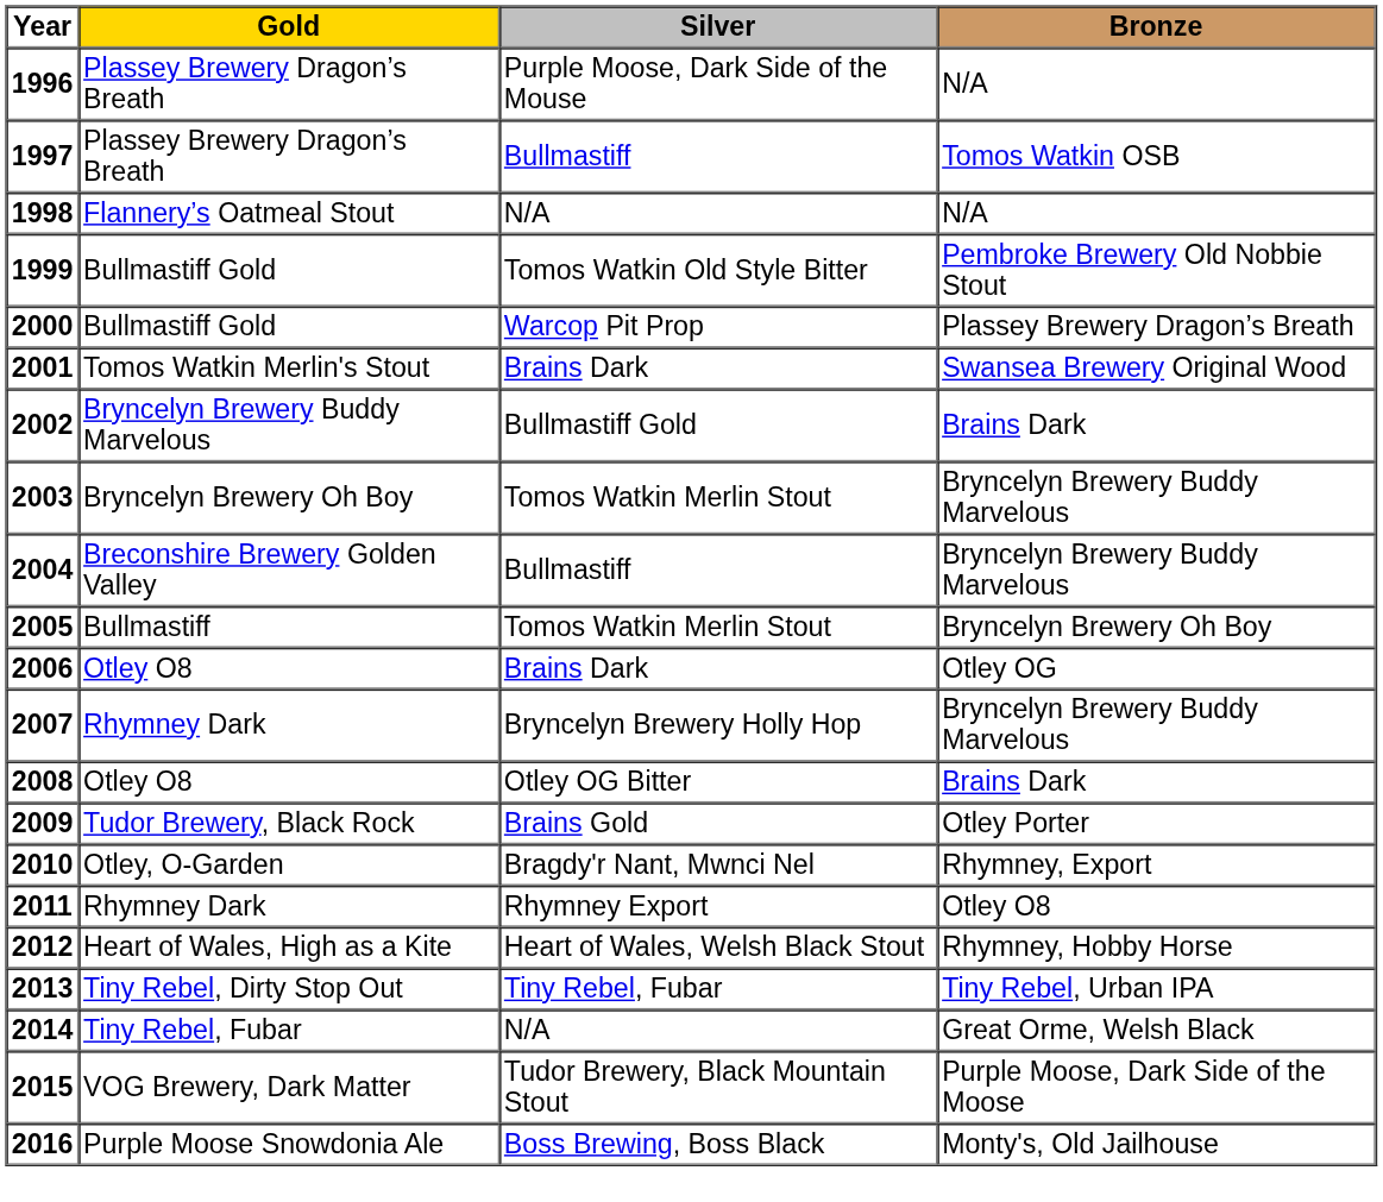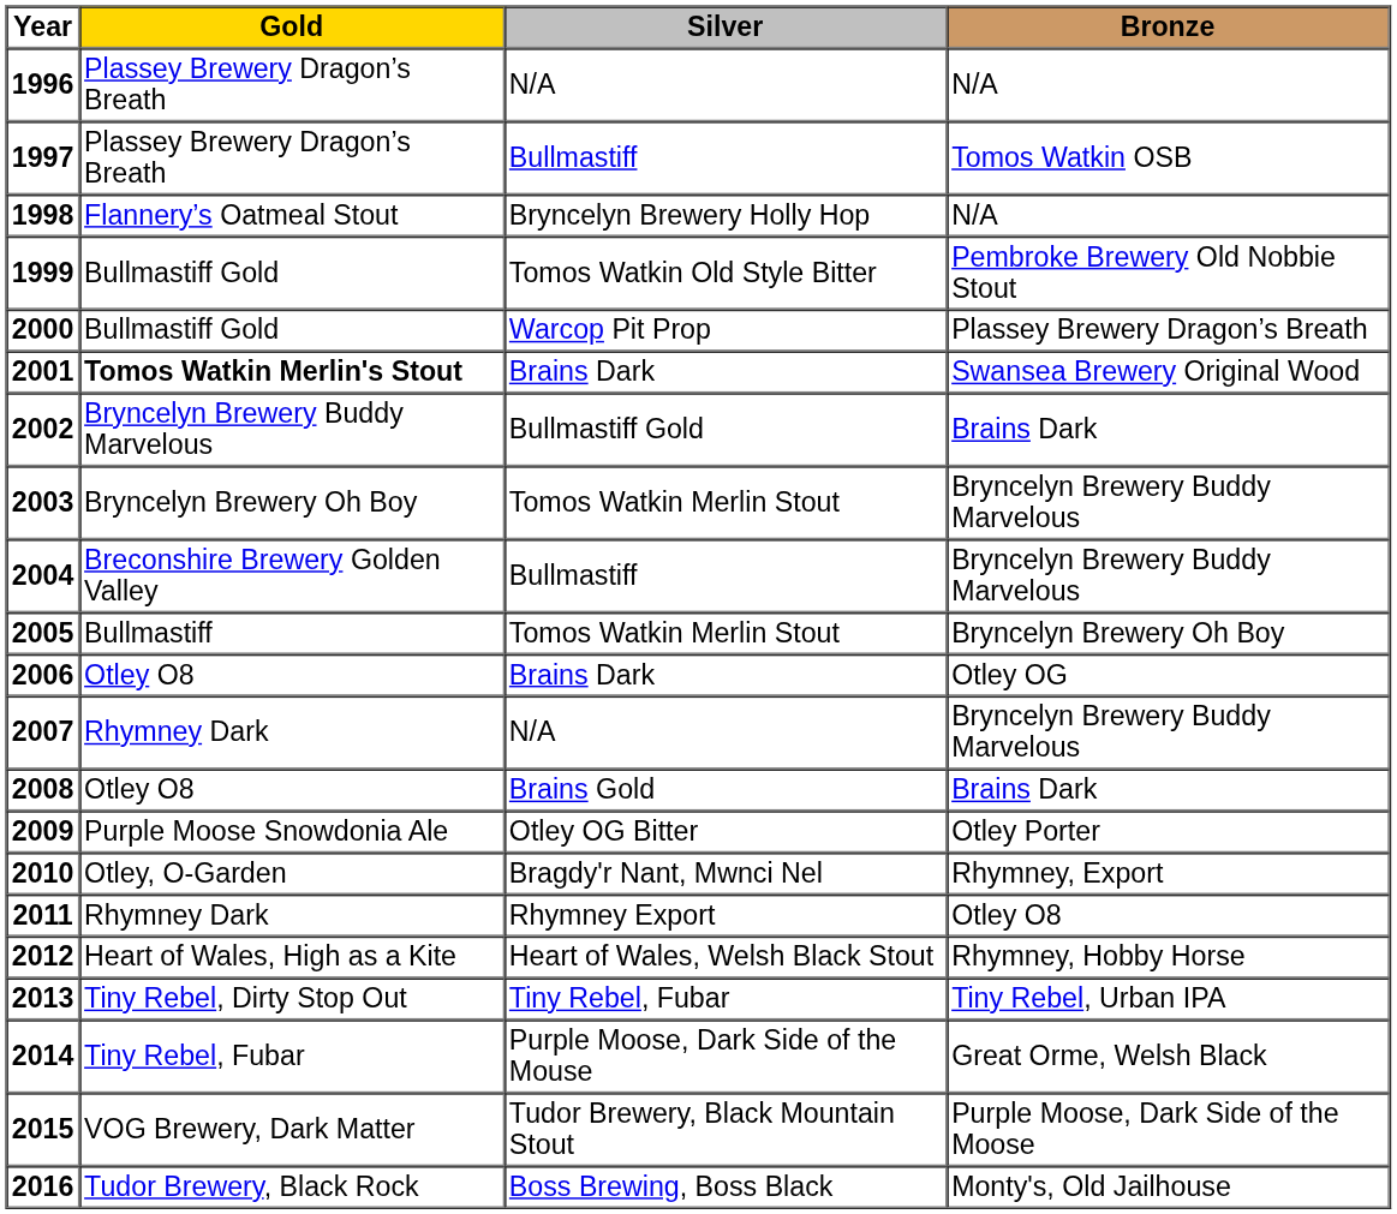 <table | width=90% border=1 cellpadding=2 cellspacing=0>
 <tr>
 <th>Year</th>
 <th bgcolor="gold"><strong>Gold</strong></th>
 <th bgcolor="silver"><strong>Silver</strong></th>
 <th bgcolor="CC9966"><strong>Bronze</strong></th>
 </tr>
 <tr>
 <th>1996</th>
 <td><a href='#'>Plassey Brewery</a> Dragon’s Breath</td>
-<td>Purple Moose, Dark Side of the Mouse</td>
+<td>N/A</td>
 <td>N/A</td>
 </tr>
 <tr>
 <th>1997</th>
 <td>Plassey Brewery Dragon’s Breath</td>
 <td><a href='#'>Bullmastiff</a></td>
 <td><a href='#'>Tomos Watkin</a> OSB</td>
 </tr>
 <tr>
 <th>1998</th>
 <td><a href='#'>Flannery’s</a> Oatmeal Stout</td>
-<td>N/A</td>
+<td>Bryncelyn Brewery Holly Hop</td>
 <td>N/A</td>
 </tr>
 <tr>
 <th>1999</th>
 <td>Bullmastiff Gold</td>
 <td>Tomos Watkin Old Style Bitter</td>
 <td><a href='#'>Pembroke Brewery</a> Old Nobbie Stout</td>
 </tr>
 <tr>
 <th>2000</th>
 <td>Bullmastiff Gold</td>
 <td><a href='#'>Warcop</a> Pit Prop</td>
 <td>Plassey Brewery Dragon’s Breath</td>
 </tr>
 <tr>
 <th>2001</th>
-<td>Tomos Watkin Merlin's Stout</td>
+<td><strong>Tomos Watkin Merlin's Stout</strong></td>
 <td><a href='#'>Brains</a> Dark</td>
 <td><a href='#'>Swansea Brewery</a> Original Wood</td>
 </tr>
 <tr>
 <th>2002</th>
 <td><a href='#'>Bryncelyn Brewery</a> Buddy Marvelous</td>
 <td>Bullmastiff Gold</td>
 <td><a href='#'>Brains</a> Dark</td>
 </tr>
 <tr>
 <th>2003</th>
 <td>Bryncelyn Brewery Oh Boy</td>
 <td>Tomos Watkin Merlin Stout</td>
 <td>Bryncelyn Brewery Buddy Marvelous</td>
 </tr>
 <tr>
 <th>2004</th>
 <td><a href='#'>Breconshire Brewery</a> Golden Valley</td>
 <td>Bullmastiff</td>
 <td>Bryncelyn Brewery Buddy Marvelous</td>
 </tr>
 <tr>
 <th>2005</th>
 <td>Bullmastiff</td>
 <td>Tomos Watkin Merlin Stout</td>
 <td>Bryncelyn Brewery Oh Boy</td>
 </tr>
 <tr>
 <th>2006</th>
 <td><a href='#'>Otley</a> O8</td>
 <td><a href='#'>Brains</a> Dark</td>
 <td>Otley OG</td>
 </tr>
 <tr>
 <th>2007</th>
 <td><a href='#'>Rhymney</a> Dark</td>
-<td>Bryncelyn Brewery Holly Hop</td>
+<td>N/A</td>
 <td>Bryncelyn Brewery Buddy Marvelous</td>
 </tr>
 <tr>
 <th>2008</th>
 <td>Otley O8</td>
-<td>Otley OG Bitter</td>
+<td><a href='#'>Brains</a> Gold</td>
 <td><a href='#'>Brains</a> Dark</td>
 </tr>
 <tr>
 <th>2009</th>
-<td><a href='#'>Tudor Brewery</a>, Black Rock</td>
-<td><a href='#'>Brains</a> Gold</td>
+<td>Purple Moose Snowdonia Ale</td>
+<td>Otley OG Bitter</td>
 <td>Otley Porter</td>
 </tr>
 <tr>
 <th>2010</th>
 <td>Otley, O-Garden</td>
 <td>Bragdy'r Nant, Mwnci Nel</td>
 <td>Rhymney, Export</td>
 </tr>
 <tr>
 <th>2011</th>
 <td>Rhymney Dark</td>
 <td>Rhymney Export</td>
 <td>Otley O8</td>
 </tr>
 <tr>
 <th>2012</th>
 <td>Heart of Wales, High as a Kite</td>
 <td>Heart of Wales, Welsh Black Stout</td>
 <td>Rhymney, Hobby Horse</td>
 </tr>
 <tr>
 <th>2013</th>
 <td><a href='#'>Tiny Rebel</a>, Dirty Stop Out</td>
 <td><a href='#'>Tiny Rebel</a>, Fubar</td>
 <td><a href='#'>Tiny Rebel</a>, Urban IPA</td>
 </tr>
 <tr>
 <th>2014</th>
 <td><a href='#'>Tiny Rebel</a>, Fubar</td>
-<td>N/A</td>
+<td>Purple Moose, Dark Side of the Mouse</td>
 <td>Great Orme, Welsh Black</td>
 </tr>
 <tr>
 <th>2015</th>
 <td>VOG Brewery, Dark Matter</td>
 <td>Tudor Brewery, Black Mountain Stout</td>
 <td>Purple Moose, Dark Side of the Moose</td>
 </tr>
 <tr>
 <th>2016</th>
-<td>Purple Moose Snowdonia Ale</td>
+<td><a href='#'>Tudor Brewery</a>, Black Rock</td>
 <td><a href='#'>Boss Brewing</a>, Boss Black</td>
 <td>Monty's, Old Jailhouse</td>
 </tr>
 </table>
